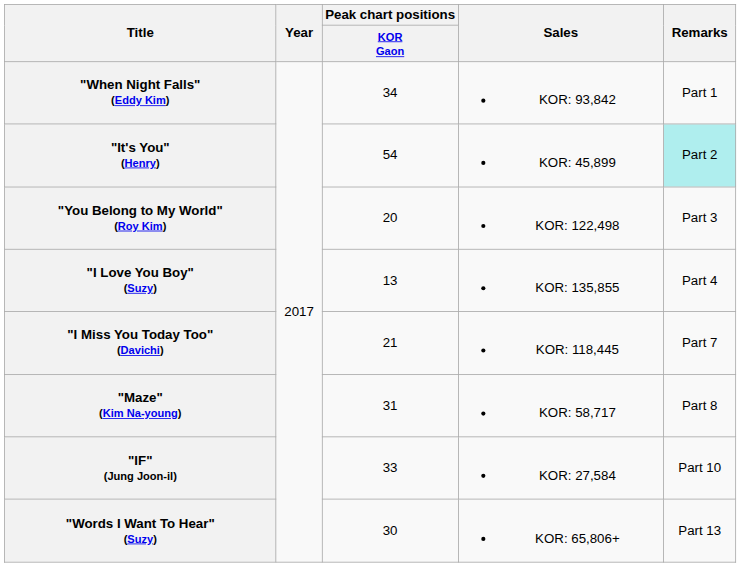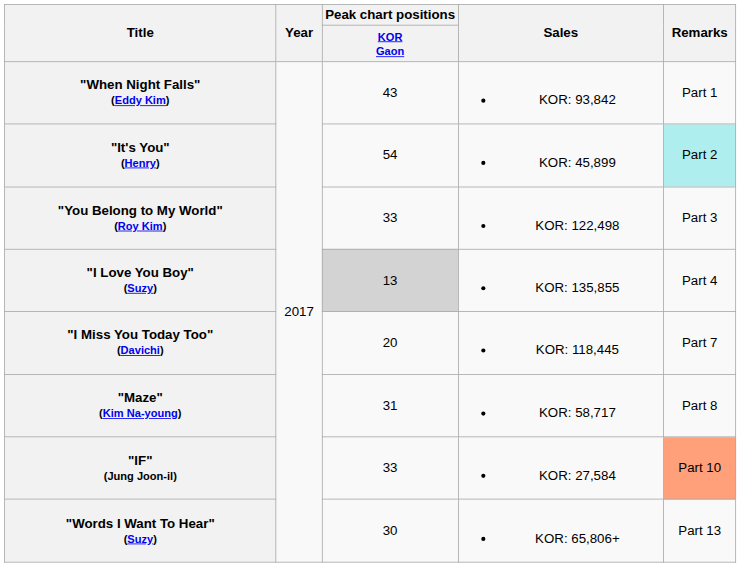 <table class="wikitable plainrowheaders" style="text-align:center;" border="1">
 <tr>
 <th scope="col" rowspan="2" style="width:20em;">Title</th>
 <th scope="col" rowspan="2" style="width:3em;">Year</th>
 <th scope="col" colspan="1">Peak chart positions</th>
 <th scope="col" rowspan="2" style="width:15em;">Sales</th>
 <th scope="col" rowspan="2" style="width:5em;">Remarks</th>
 </tr>
 <tr>
 <th><small><a href='#'>KOR</a></small><br><small><a href='#'>Gaon</a></small></th>
 </tr>
 <tr>
 <th scope="row">"When Night Falls"<br><small>(<a href='#'>Eddy Kim</a>)</small></th>
 <td rowspan="8">2017</td>
-<td>34</td>
+<td>43</td>
 <td><br><ul><li>KOR: 93,842</li></ul></td>
 <td>Part 1</td>
 </tr>
 <tr>
 <th scope="row">"It's You"<br><small>(<a href='#'>Henry</a>)</small></th>
 <td>54</td>
 <td><br><ul><li>KOR: 45,899</li></ul></td>
 <td style="background: paleturquoise;">Part 2</td>
 </tr>
 <tr>
 <th scope="row">"You Belong to My World"<br><small>(<a href='#'>Roy Kim</a>)</small></th>
-<td>20</td>
+<td>33</td>
 <td><br><ul><li>KOR: 122,498</li></ul></td>
 <td>Part 3</td>
 </tr>
 <tr>
 <th scope="row">"I Love You Boy"<br><small>(<a href='#'>Suzy</a>)</small></th>
-<td>13</td>
+<td style="background: lightgrey;">13</td>
 <td><br><ul><li>KOR: 135,855</li></ul></td>
 <td>Part 4</td>
 </tr>
 <tr>
 <th scope="row">"I Miss You Today Too"<br><small>(<a href='#'>Davichi</a>)</small></th>
-<td>21</td>
+<td>20</td>
 <td><br><ul><li>KOR: 118,445</li></ul></td>
 <td>Part 7</td>
 </tr>
 <tr>
 <th scope="row">"Maze"<br><small>(<a href='#'>Kim Na-young</a>)</small></th>
 <td>31</td>
 <td><br><ul><li>KOR: 58,717</li></ul></td>
 <td>Part 8</td>
 </tr>
 <tr>
 <th scope="row">"IF"<br><small>(Jung Joon-il)</small></th>
 <td>33</td>
 <td><br><ul><li>KOR: 27,584</li></ul></td>
-<td>Part 10</td>
+<td style="background: lightsalmon;">Part 10</td>
 </tr>
 <tr>
 <th scope="row">"Words I Want To Hear" <br><small>(<a href='#'>Suzy</a>)</small></th>
 <td>30</td>
 <td><br><ul><li>KOR: 65,806+</li></ul></td>
 <td>Part 13</td>
 </tr>
 </table>
